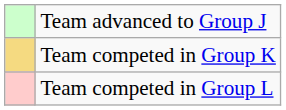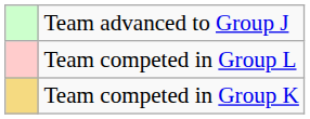 <table class="wikitable">
 <tr>
 <td style="background: #ccffcc;">    </td>
 <td>Team advanced to <a href='#'>Group J</a></td>
 </tr>
 <tr>
+<td style="background: #ffcccc;">    </td>
+<td>Team competed in <a href='#'>Group L</a></td>
+</tr>
+<tr>
 <td style="background: #F5DA81;">    </td>
 <td>Team competed in <a href='#'>Group K</a></td>
 </tr>
-<tr>
-<td style="background: #ffcccc;">    </td>
-<td>Team competed in <a href='#'>Group L</a></td>
-</tr>
 </table>
